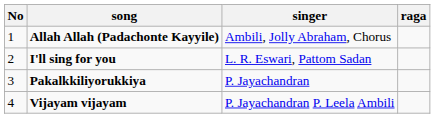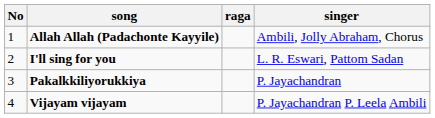 <table class="wikitable" style="font-size:95%;">
 <tr>
 <th>No</th>
 <th>song</th>
+<th>raga</th>
 <th>singer</th>
-<th>raga</th>
 </tr>
 <tr>
 <td>1</td>
 <td><strong>Allah Allah (Padachonte Kayyile)</strong></td>
+<td></td>
 <td><a href='#'>Ambili</a>, <a href='#'>Jolly Abraham</a>, Chorus</td>
-<td></td>
 </tr>
 <tr>
 <td>2</td>
 <td><strong>I'll sing for you</strong></td>
+<td></td>
 <td><a href='#'>L. R. Eswari</a>, <a href='#'>Pattom Sadan</a></td>
-<td></td>
 </tr>
 <tr>
 <td>3</td>
 <td><strong>Pakalkkiliyorukkiya</strong></td>
+<td></td>
 <td><a href='#'>P. Jayachandran</a></td>
-<td></td>
 </tr>
 <tr>
 <td>4</td>
 <td><strong>Vijayam vijayam	</strong></td>
+<td></td>
 <td><a href='#'>P. Jayachandran</a> <a href='#'>P. Leela</a> <a href='#'>Ambili</a></td>
-<td></td>
 </tr>
 </table>
